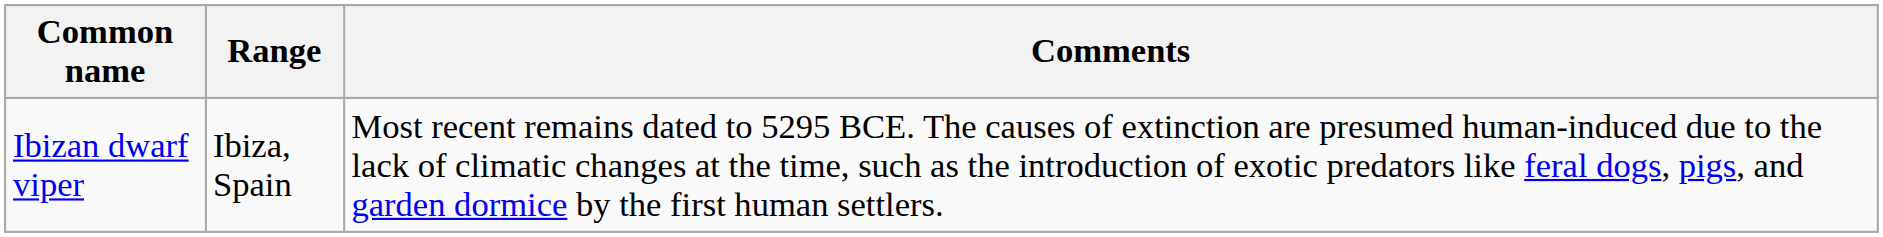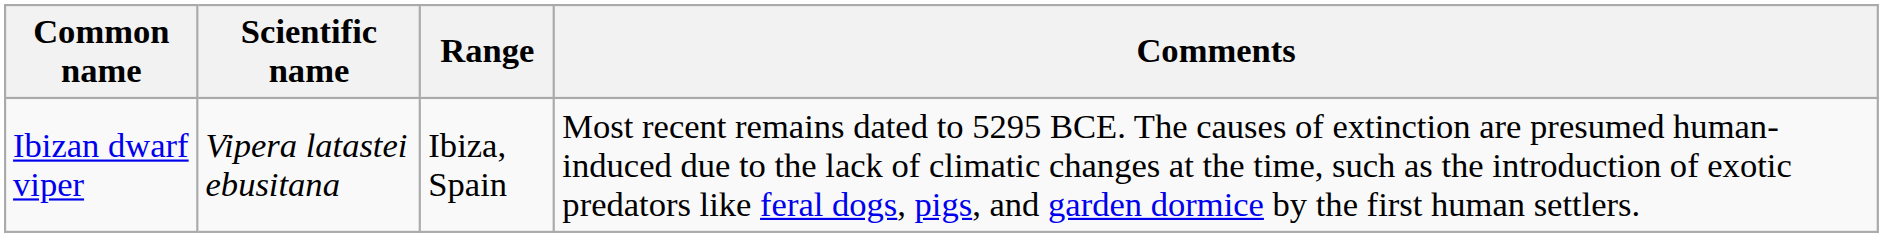 <table class="wikitable">
 <tr>
 <th>Common name</th>
+<th>Scientific name</th>
 <th>Range</th>
 <th class="unsortable">Comments</th>
 </tr>
 <tr>
 <td><a href='#'>Ibizan dwarf viper</a></td>
+<td><em>Vipera latastei ebusitana</em></td>
 <td>Ibiza, Spain</td>
 <td>Most recent remains dated to 5295 BCE. The causes of extinction are presumed human-induced due to the lack of climatic changes at the time, such as the introduction of exotic predators like <a href='#'>feral dogs</a>, <a href='#'>pigs</a>, and <a href='#'>garden dormice</a> by the first human settlers.</td>
 </tr>
 </table>
